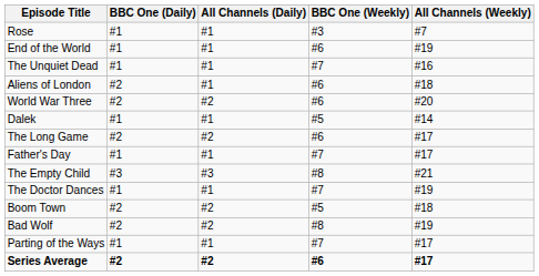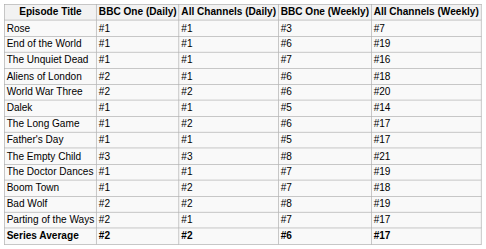 <table class="wikitable">
 <tr>
 <th>Episode Title</th>
 <th>BBC One (Daily)</th>
 <th>All Channels (Daily)</th>
 <th>BBC One (Weekly)</th>
 <th>All Channels (Weekly)</th>
 </tr>
 <tr>
 <td>Rose</td>
 <td>#1</td>
 <td>#1</td>
 <td>#3</td>
 <td>#7</td>
 </tr>
 <tr>
 <td>End of the World</td>
 <td>#1</td>
 <td>#1</td>
 <td>#6</td>
 <td>#19</td>
 </tr>
 <tr>
 <td>The Unquiet Dead</td>
 <td>#1</td>
 <td>#1</td>
 <td>#7</td>
 <td>#16</td>
 </tr>
 <tr>
 <td>Aliens of London</td>
 <td>#2</td>
 <td>#1</td>
 <td>#6</td>
 <td>#18</td>
 </tr>
 <tr>
 <td>World War Three</td>
 <td>#2</td>
 <td>#2</td>
 <td>#6</td>
 <td>#20</td>
 </tr>
 <tr>
 <td>Dalek</td>
 <td>#1</td>
 <td>#1</td>
 <td>#5</td>
 <td>#14</td>
 </tr>
 <tr>
 <td>The Long Game</td>
-<td>#2</td>
+<td>#1</td>
 <td>#2</td>
 <td>#6</td>
 <td>#17</td>
 </tr>
 <tr>
 <td>Father's Day</td>
 <td>#1</td>
 <td>#1</td>
-<td>#7</td>
+<td>#5</td>
 <td>#17</td>
 </tr>
 <tr>
 <td>The Empty Child</td>
 <td>#3</td>
 <td>#3</td>
 <td>#8</td>
 <td>#21</td>
 </tr>
 <tr>
 <td>The Doctor Dances</td>
 <td>#1</td>
 <td>#1</td>
 <td>#7</td>
 <td>#19</td>
 </tr>
 <tr>
 <td>Boom Town</td>
+<td>#1</td>
 <td>#2</td>
-<td>#2</td>
-<td>#5</td>
+<td>#7</td>
 <td>#18</td>
 </tr>
 <tr>
 <td>Bad Wolf</td>
 <td>#2</td>
 <td>#2</td>
 <td>#8</td>
 <td>#19</td>
 </tr>
 <tr>
 <td>Parting of the Ways</td>
-<td>#1</td>
+<td>#2</td>
 <td>#1</td>
 <td>#7</td>
 <td>#17</td>
 </tr>
 <tr>
 <td><strong>Series Average</strong></td>
 <td><strong>#2</strong></td>
 <td><strong>#2</strong></td>
 <td><strong>#6</strong></td>
 <td><strong>#17</strong></td>
 </tr>
 </table>
